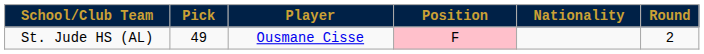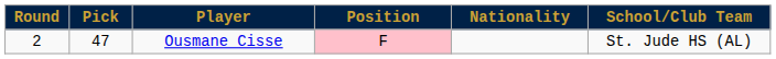 <table class="wikitable sortable sortable">
 <tr>
-<th style="background:#002147;color:#CBA135;" width="20%">School/Club Team</th>
+<th style="background:#002147;color:#CBA135;" width="7%">Round</th>
 <th style="background:#002147;color:#CBA135;" width="7%">Pick</th>
 <th style="background:#002147;color:#CBA135;" width="20%">Player</th>
 <th style="background:#002147;color:#CBA135;" width="15%">Position</th>
 <th style="background:#002147;color:#CBA135;" width="15%">Nationality</th>
-<th style="background:#002147;color:#CBA135;" width="7%">Round</th>
+<th style="background:#002147;color:#CBA135;" width="20%">School/Club Team</th>
 </tr>
 <tr style="text-align: center">
-<td>St. Jude HS (AL)</td>
-<td>49</td>
+<td>2</td>
+<td>47</td>
 <td><a href='#'>Ousmane Cisse</a></td>
 <td style="background: pink;">F</td>
 <td></td>
-<td>2</td>
+<td>St. Jude HS (AL)</td>
 </tr>
 </table>
